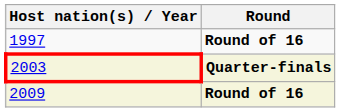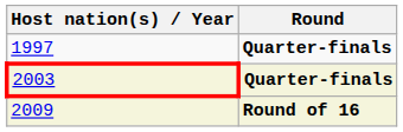 <table class="wikitable" style="text-align: left">
 <tr>
 <th>Host nation(s) / Year</th>
 <th>Round</th>
 </tr>
 <tr>
 <td> <a href='#'>1997</a></td>
-<td><strong>Round of 16</strong></td>
+<td><strong>Quarter-finals</strong></td>
 </tr>
 <tr bgcolor=beige>
 <td style="border: 3px solid red"> <a href='#'>2003</a></td>
 <td><strong>Quarter-finals</strong></td>
 </tr>
 <tr bgcolor=beige>
 <td> <a href='#'>2009</a></td>
 <td><strong>Round of 16</strong></td>
 </tr>
 </table>
